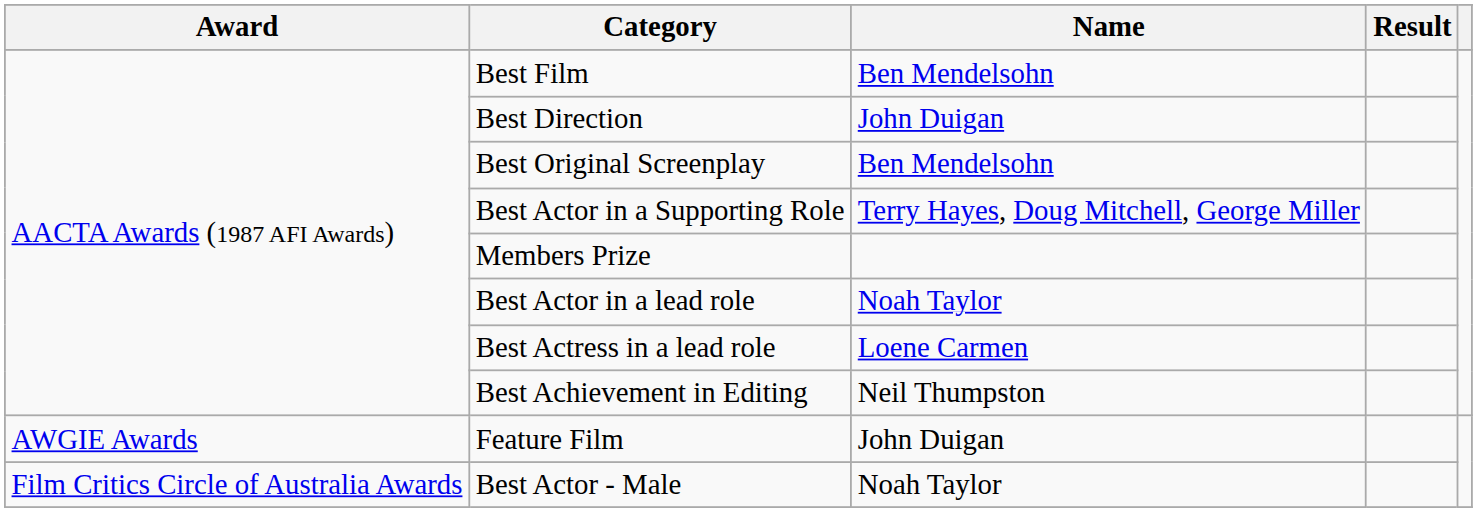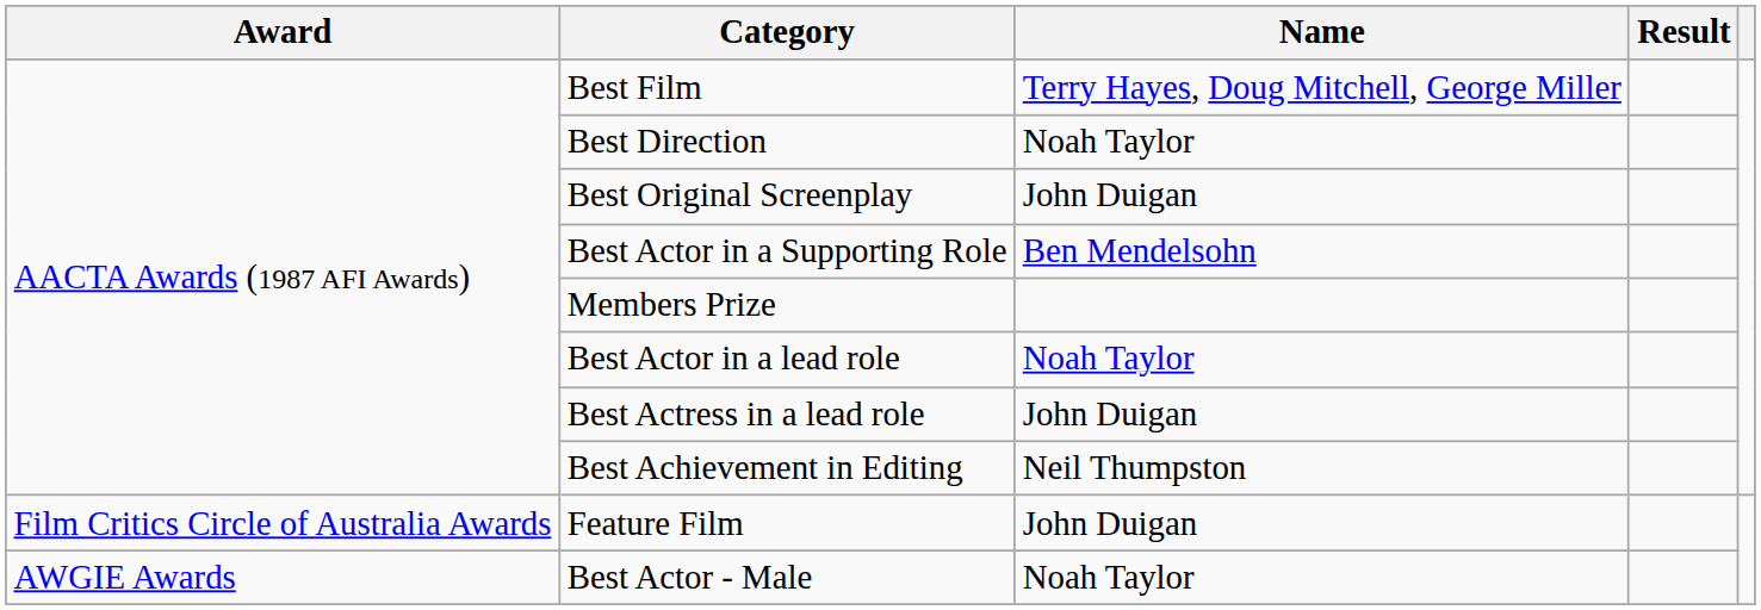 <table class="wikitable">
 <tr>
 <th><strong>Award</strong></th>
 <th>Category</th>
 <th>Name</th>
 <th>Result</th>
 <th></th>
 </tr>
 <tr>
 <td rowspan="8"><a href='#'>AACTA Awards</a> (<small>1987 AFI Awards</small>)</td>
 <td>Best Film</td>
-<td><a href='#'>Ben Mendelsohn</a></td>
+<td><a href='#'>Terry Hayes</a>, <a href='#'>Doug Mitchell</a>, <a href='#'>George Miller</a></td>
 <td></td>
 <td rowspan="8"></td>
 </tr>
 <tr>
 <td>Best Direction</td>
-<td><a href='#'>John Duigan</a></td>
+<td>Noah Taylor</td>
 <td></td>
 </tr>
 <tr>
 <td>Best Original Screenplay</td>
-<td><a href='#'>Ben Mendelsohn</a></td>
+<td>John Duigan</td>
 <td></td>
 </tr>
 <tr>
 <td>Best Actor in a Supporting Role</td>
-<td><a href='#'>Terry Hayes</a>, <a href='#'>Doug Mitchell</a>, <a href='#'>George Miller</a></td>
+<td><a href='#'>Ben Mendelsohn</a></td>
 <td></td>
 </tr>
 <tr>
 <td>Members Prize</td>
 <td></td>
 <td></td>
 </tr>
 <tr>
 <td>Best Actor in a lead role</td>
 <td><a href='#'>Noah Taylor</a></td>
 <td></td>
 </tr>
 <tr>
 <td>Best Actress in a lead role</td>
-<td><a href='#'>Loene Carmen</a></td>
+<td>John Duigan</td>
 <td></td>
 </tr>
 <tr>
 <td>Best Achievement in Editing</td>
 <td>Neil Thumpston</td>
 <td></td>
 </tr>
 <tr>
-<td><a href='#'>AWGIE Awards</a></td>
+<td><a href='#'>Film Critics Circle of Australia Awards</a></td>
 <td>Feature Film</td>
 <td>John Duigan</td>
 <td></td>
 <td rowspan="2"></td>
 </tr>
 <tr>
-<td><a href='#'>Film Critics Circle of Australia Awards</a></td>
+<td><a href='#'>AWGIE Awards</a></td>
 <td>Best Actor - Male</td>
 <td>Noah Taylor</td>
 <td></td>
 </tr>
 </table>
